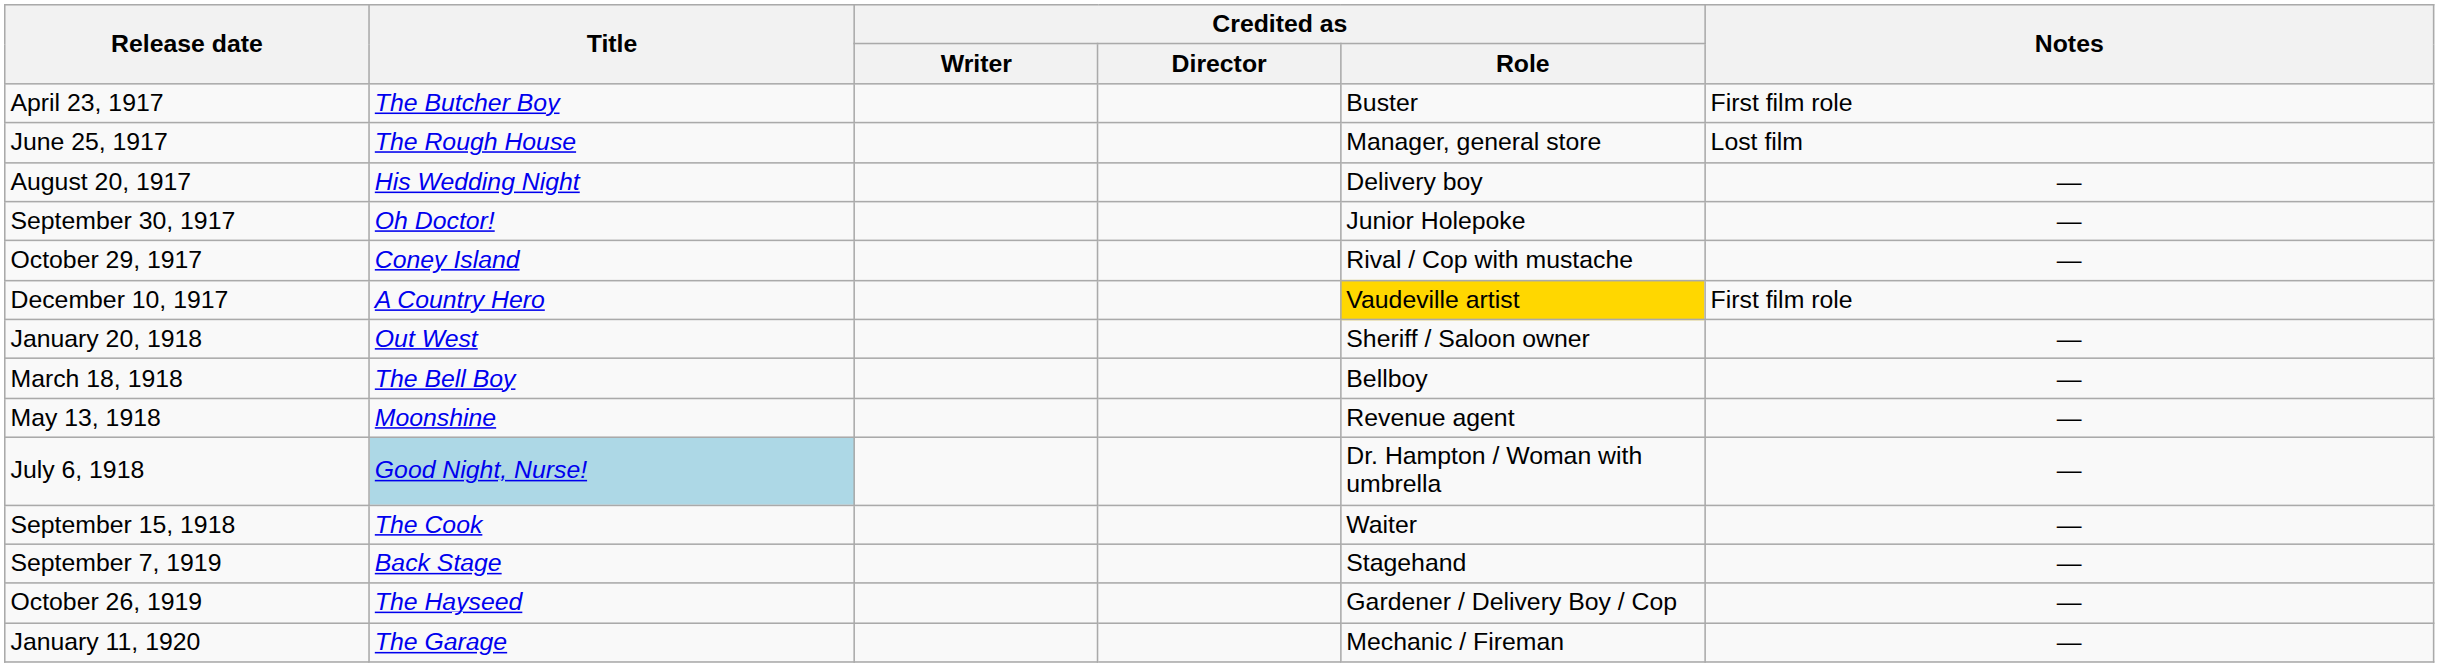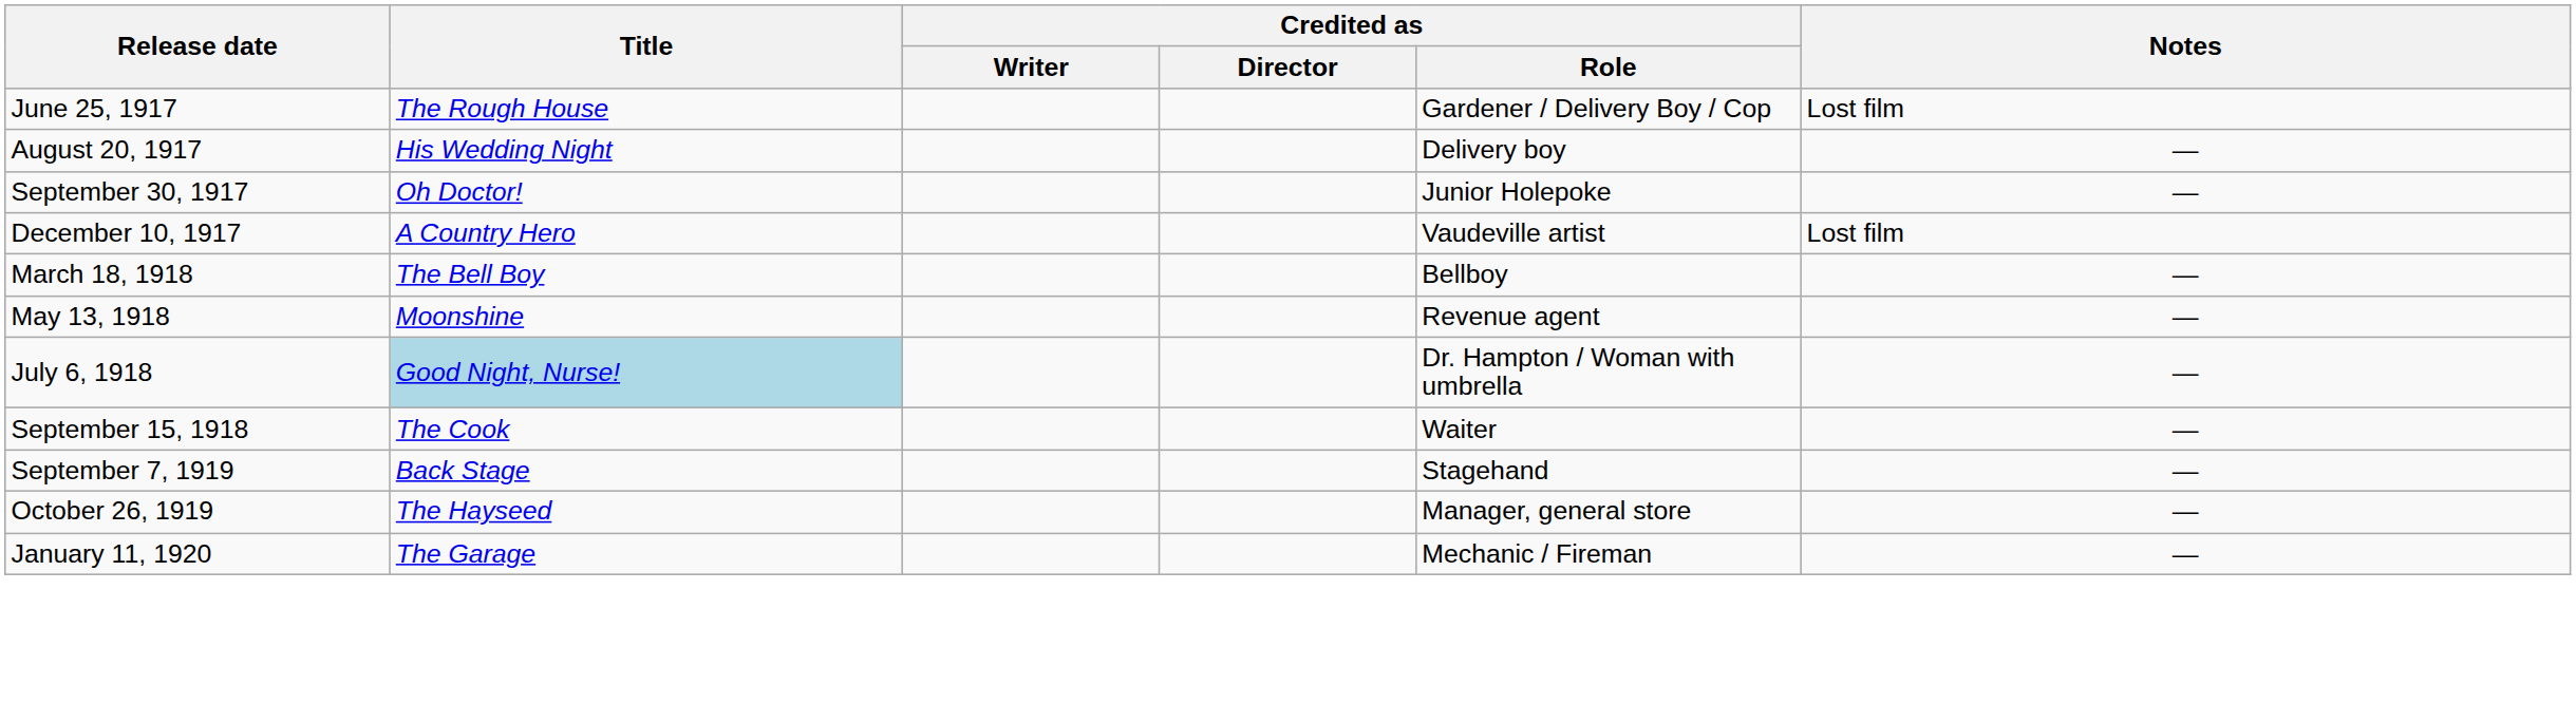 <table class=wikitable style="text-align:center">
 <tr>
 <th style="width:15%;" rowspan="2">Release date</th>
 <th style="width:20%;" rowspan="2">Title</th>
 <th colspan=3>Credited as</th>
 <th rowspan=2>Notes</th>
 </tr>
 <tr>
 <th style="width:10%;">Writer</th>
 <th style="width:10%;">Director</th>
 <th style="width:15%;">Role</th>
 </tr>
 <tr>
-<td align=left>April 23, 1917</td>
-<td align=left><em><a href='#'>The Butcher Boy</a></em></td>
-<td></td>
-<td></td>
-<td align=left>Buster</td>
-<td align=left>First film role</td>
-</tr>
-<tr>
 <td align=left>June 25, 1917</td>
 <td align=left><em><a href='#'>The Rough House</a></em></td>
 <td></td>
 <td></td>
-<td align=left>Manager, general store</td>
+<td align=left>Gardener / Delivery Boy / Cop</td>
 <td align=left>Lost film</td>
 </tr>
 <tr>
 <td align=left>August 20, 1917</td>
 <td align=left><em><a href='#'>His Wedding Night</a></em></td>
 <td></td>
 <td></td>
 <td align=left>Delivery boy</td>
 <td>—</td>
 </tr>
 <tr>
 <td align=left>September 30, 1917</td>
 <td align=left><em><a href='#'>Oh Doctor!</a></em></td>
 <td></td>
 <td></td>
 <td align=left>Junior Holepoke</td>
 <td>—</td>
 </tr>
 <tr>
-<td align=left>October 29, 1917</td>
-<td align=left><em><a href='#'>Coney Island</a></em></td>
-<td></td>
-<td></td>
-<td align=left>Rival / Cop with mustache</td>
-<td>—</td>
-</tr>
-<tr>
 <td align=left>December 10, 1917</td>
 <td align=left><em><a href='#'>A Country Hero</a></em></td>
 <td></td>
 <td></td>
-<td align=left style="background: gold;">Vaudeville artist</td>
-<td align=left>First film role</td>
-</tr>
-<tr>
-<td align=left>January 20, 1918</td>
-<td align=left><em><a href='#'>Out West</a></em></td>
-<td></td>
-<td></td>
-<td align=left>Sheriff / Saloon owner</td>
-<td>—</td>
+<td align=left>Vaudeville artist</td>
+<td align=left>Lost film</td>
 </tr>
 <tr>
 <td align=left>March 18, 1918</td>
 <td align=left><em><a href='#'>The Bell Boy</a></em></td>
 <td></td>
 <td></td>
 <td align=left>Bellboy</td>
 <td>—</td>
 </tr>
 <tr>
 <td align=left>May 13, 1918</td>
 <td align=left><em><a href='#'>Moonshine</a></em></td>
 <td></td>
 <td></td>
 <td align=left>Revenue agent</td>
 <td>—</td>
 </tr>
 <tr>
 <td align=left>July 6, 1918</td>
 <td align=left style="background: lightblue;"><em><a href='#'>Good Night, Nurse!</a></em></td>
 <td></td>
 <td></td>
 <td align=left>Dr. Hampton / Woman with umbrella</td>
 <td>—</td>
 </tr>
 <tr>
 <td align=left>September 15, 1918</td>
 <td align=left><em><a href='#'>The Cook</a></em></td>
 <td></td>
 <td></td>
 <td align=left>Waiter</td>
 <td>—</td>
 </tr>
 <tr>
 <td align=left>September 7, 1919</td>
 <td align=left><em><a href='#'>Back Stage</a></em></td>
 <td></td>
 <td></td>
 <td align=left>Stagehand</td>
 <td>—</td>
 </tr>
 <tr>
 <td align=left>October 26, 1919</td>
 <td align=left><em><a href='#'>The Hayseed</a></em></td>
 <td></td>
 <td></td>
-<td align=left>Gardener / Delivery Boy / Cop</td>
+<td align=left>Manager, general store</td>
 <td>—</td>
 </tr>
 <tr>
 <td align=left>January 11, 1920</td>
 <td align=left><em><a href='#'>The Garage</a></em></td>
 <td></td>
 <td></td>
 <td align=left>Mechanic / Fireman</td>
 <td>—</td>
 </tr>
 </table>
